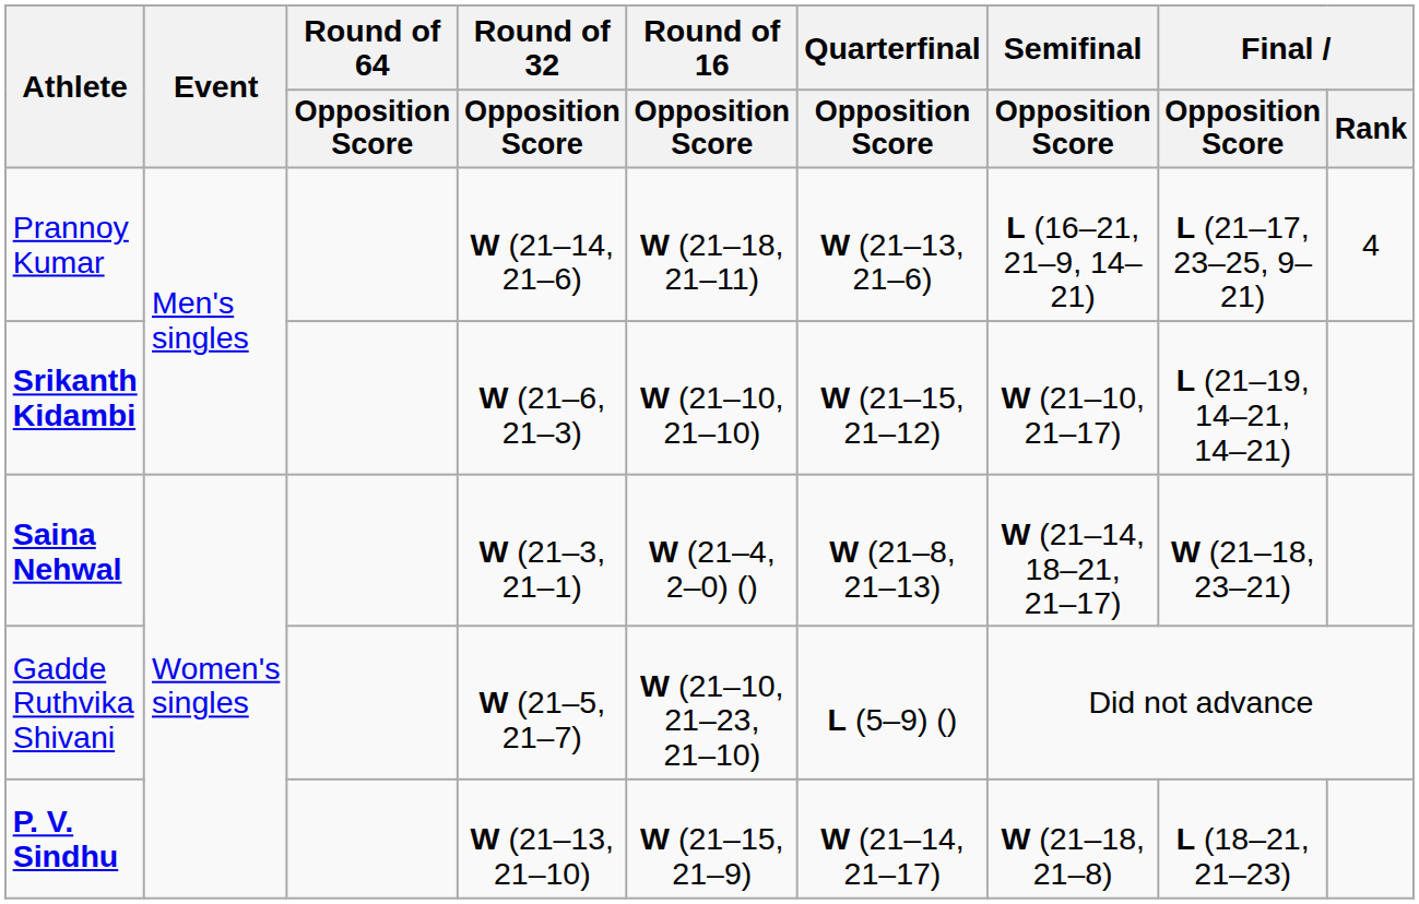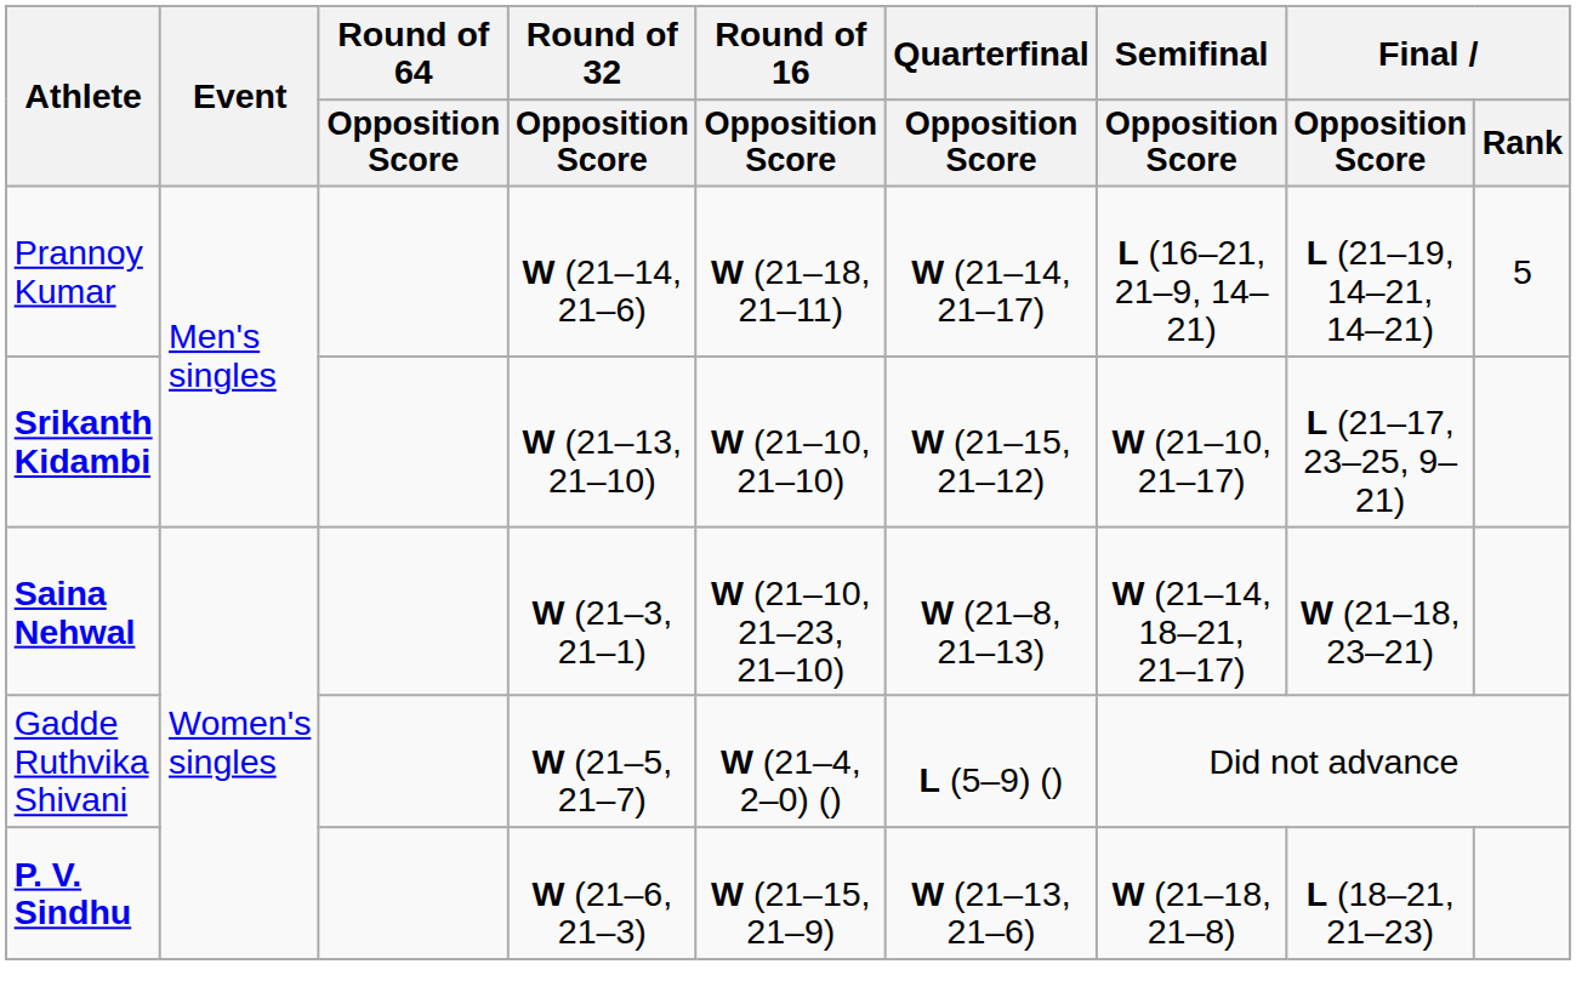 <table class=wikitable style=font-size:90%;text-align:center;>
 <tr>
 <th rowspan=2>Athlete</th>
 <th rowspan=2>Event</th>
 <th>Round of 64</th>
 <th>Round of 32</th>
 <th>Round of 16</th>
 <th>Quarterfinal</th>
 <th>Semifinal</th>
 <th colspan=2>Final / </th>
 </tr>
 <tr style="font-size:95%">
 <th>Opposition<br>Score</th>
 <th>Opposition<br>Score</th>
 <th>Opposition<br>Score</th>
 <th>Opposition<br>Score</th>
 <th>Opposition<br>Score</th>
 <th>Opposition<br>Score</th>
 <th>Rank</th>
 </tr>
 <tr>
 <td align=left><a href='#'>Prannoy Kumar</a></td>
 <td align=left rowspan="2"><a href='#'>Men's singles</a></td>
 <td></td>
 <td><br><strong>W</strong> (21–14, 21–6)</td>
 <td><br><strong>W</strong> (21–18, 21–11)</td>
-<td><br><strong>W</strong> (21–13, 21–6)</td>
+<td><br><strong>W</strong> (21–14, 21–17)</td>
 <td><br><strong>L</strong> (16–21, 21–9, 14–21)</td>
-<td><br><strong>L</strong> (21–17, 23–25, 9–21)</td>
-<td>4</td>
+<td><br> <strong>L</strong> (21–19, 14–21, 14–21)</td>
+<td>5</td>
 </tr>
 <tr>
 <td align=left><strong><a href='#'>Srikanth Kidambi</a></strong></td>
 <td></td>
-<td><br><strong>W</strong> (21–6, 21–3)</td>
+<td><br><strong>W</strong> (21–13, 21–10)</td>
 <td><br><strong>W</strong> (21–10, 21–10)</td>
 <td><br><strong>W</strong> (21–15, 21–12)</td>
 <td><br><strong>W</strong> (21–10, 21–17)</td>
-<td><br> <strong>L</strong> (21–19, 14–21, 14–21)</td>
+<td><br><strong>L</strong> (21–17, 23–25, 9–21)</td>
 <td></td>
 </tr>
 <tr>
 <td align=left><strong><a href='#'>Saina Nehwal</a></strong></td>
 <td align=left rowspan="3"><a href='#'>Women's singles</a></td>
 <td></td>
 <td><br><strong>W</strong> (21–3, 21–1)</td>
-<td><br><strong>W</strong> (21–4, 2–0) ()</td>
+<td><br><strong>W</strong> (21–10, 21–23, 21–10)</td>
 <td><br><strong>W</strong> (21–8, 21–13)</td>
 <td><br><strong>W</strong> (21–14, 18–21, 21–17)</td>
 <td><br><strong>W</strong> (21–18, 23–21)</td>
 <td></td>
 </tr>
 <tr>
 <td align=left><a href='#'>Gadde Ruthvika Shivani</a></td>
 <td></td>
 <td><br><strong>W</strong> (21–5, 21–7)</td>
-<td><br><strong>W</strong> (21–10, 21–23, 21–10)</td>
+<td><br><strong>W</strong> (21–4, 2–0) ()</td>
 <td><br><strong>L</strong> (5–9) ()</td>
 <td colspan=3>Did not advance</td>
 </tr>
 <tr>
 <td align=left><strong><a href='#'>P. V. Sindhu</a></strong></td>
 <td></td>
-<td><br><strong>W</strong> (21–13, 21–10)</td>
+<td><br><strong>W</strong> (21–6, 21–3)</td>
 <td><br><strong>W</strong> (21–15, 21–9)</td>
-<td><br><strong>W</strong> (21–14, 21–17)</td>
+<td><br><strong>W</strong> (21–13, 21–6)</td>
 <td><br><strong>W</strong> (21–18, 21–8)</td>
 <td><br><strong>L</strong> (18–21, 21–23)</td>
 <td></td>
 </tr>
 </table>
